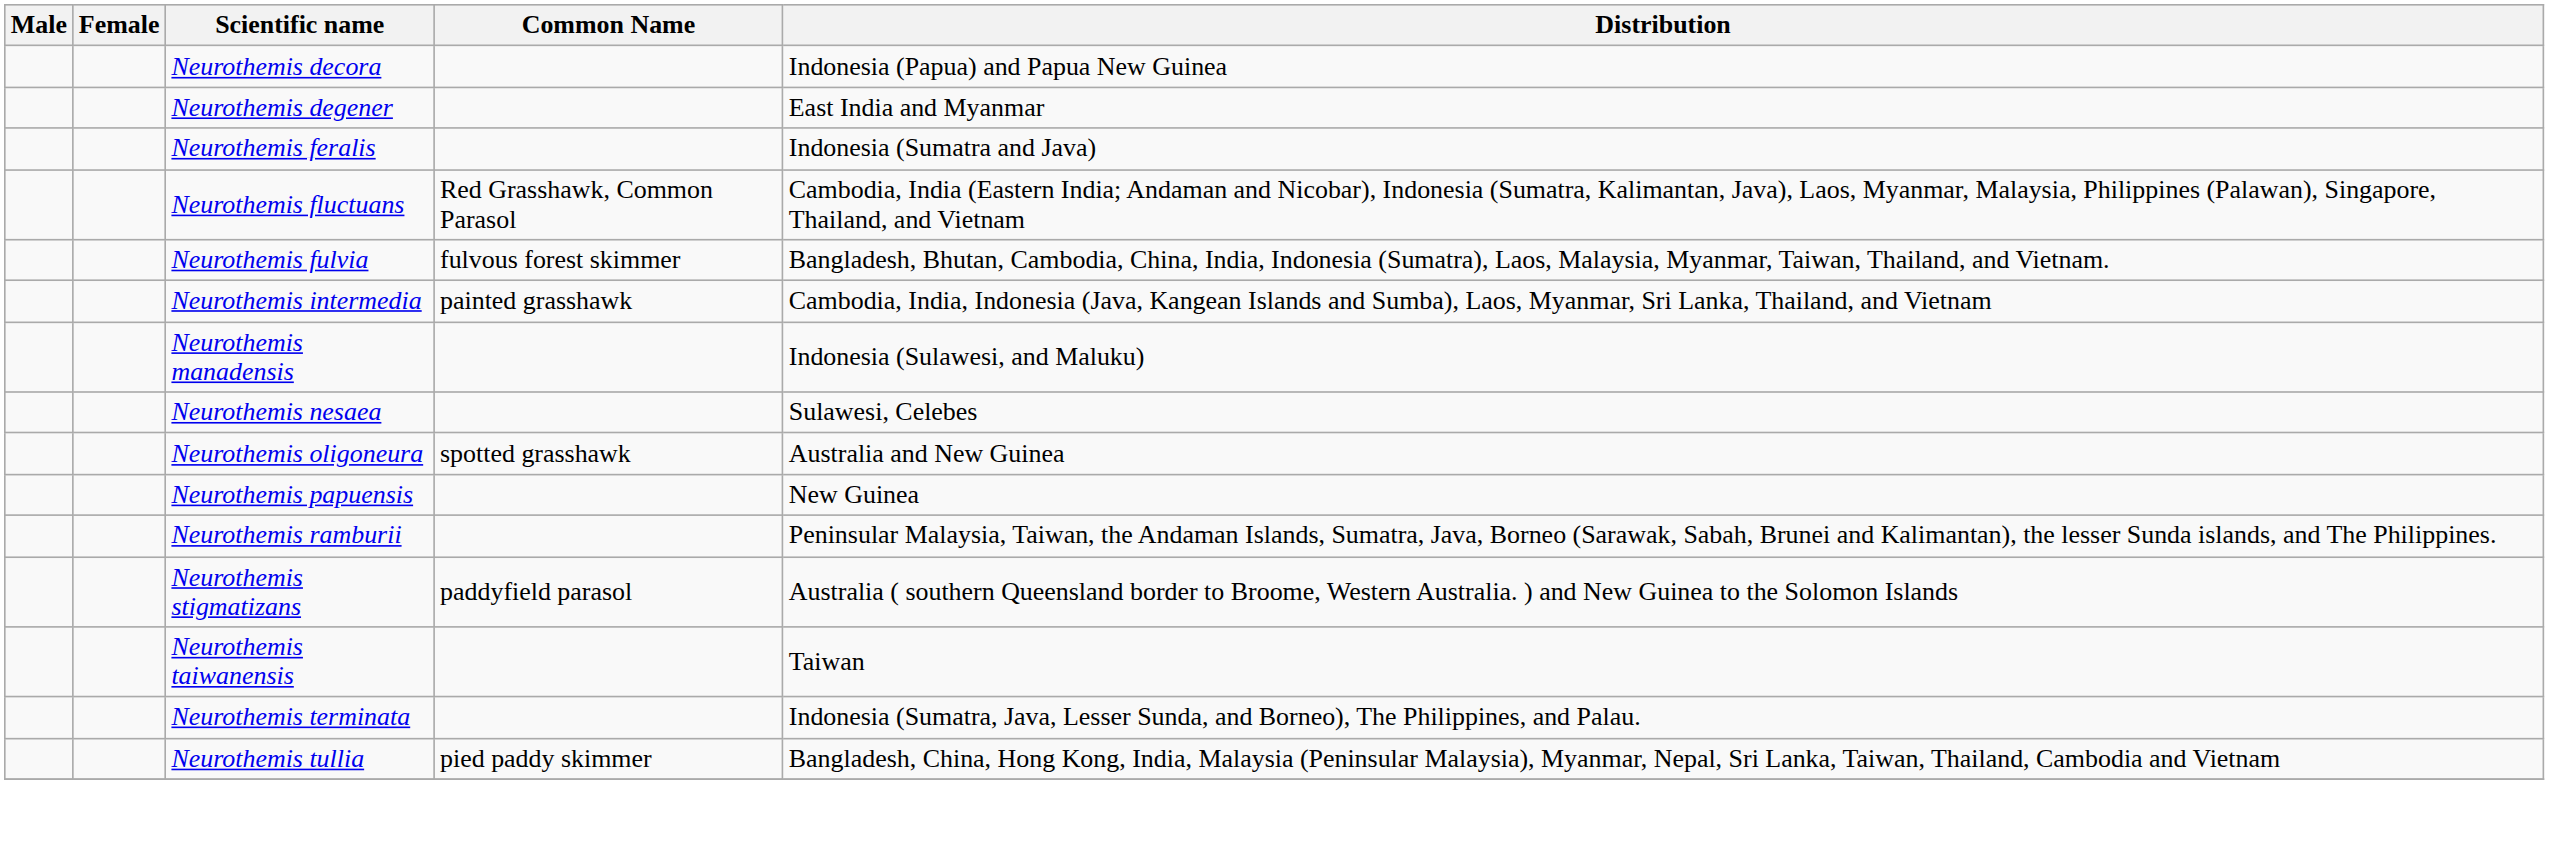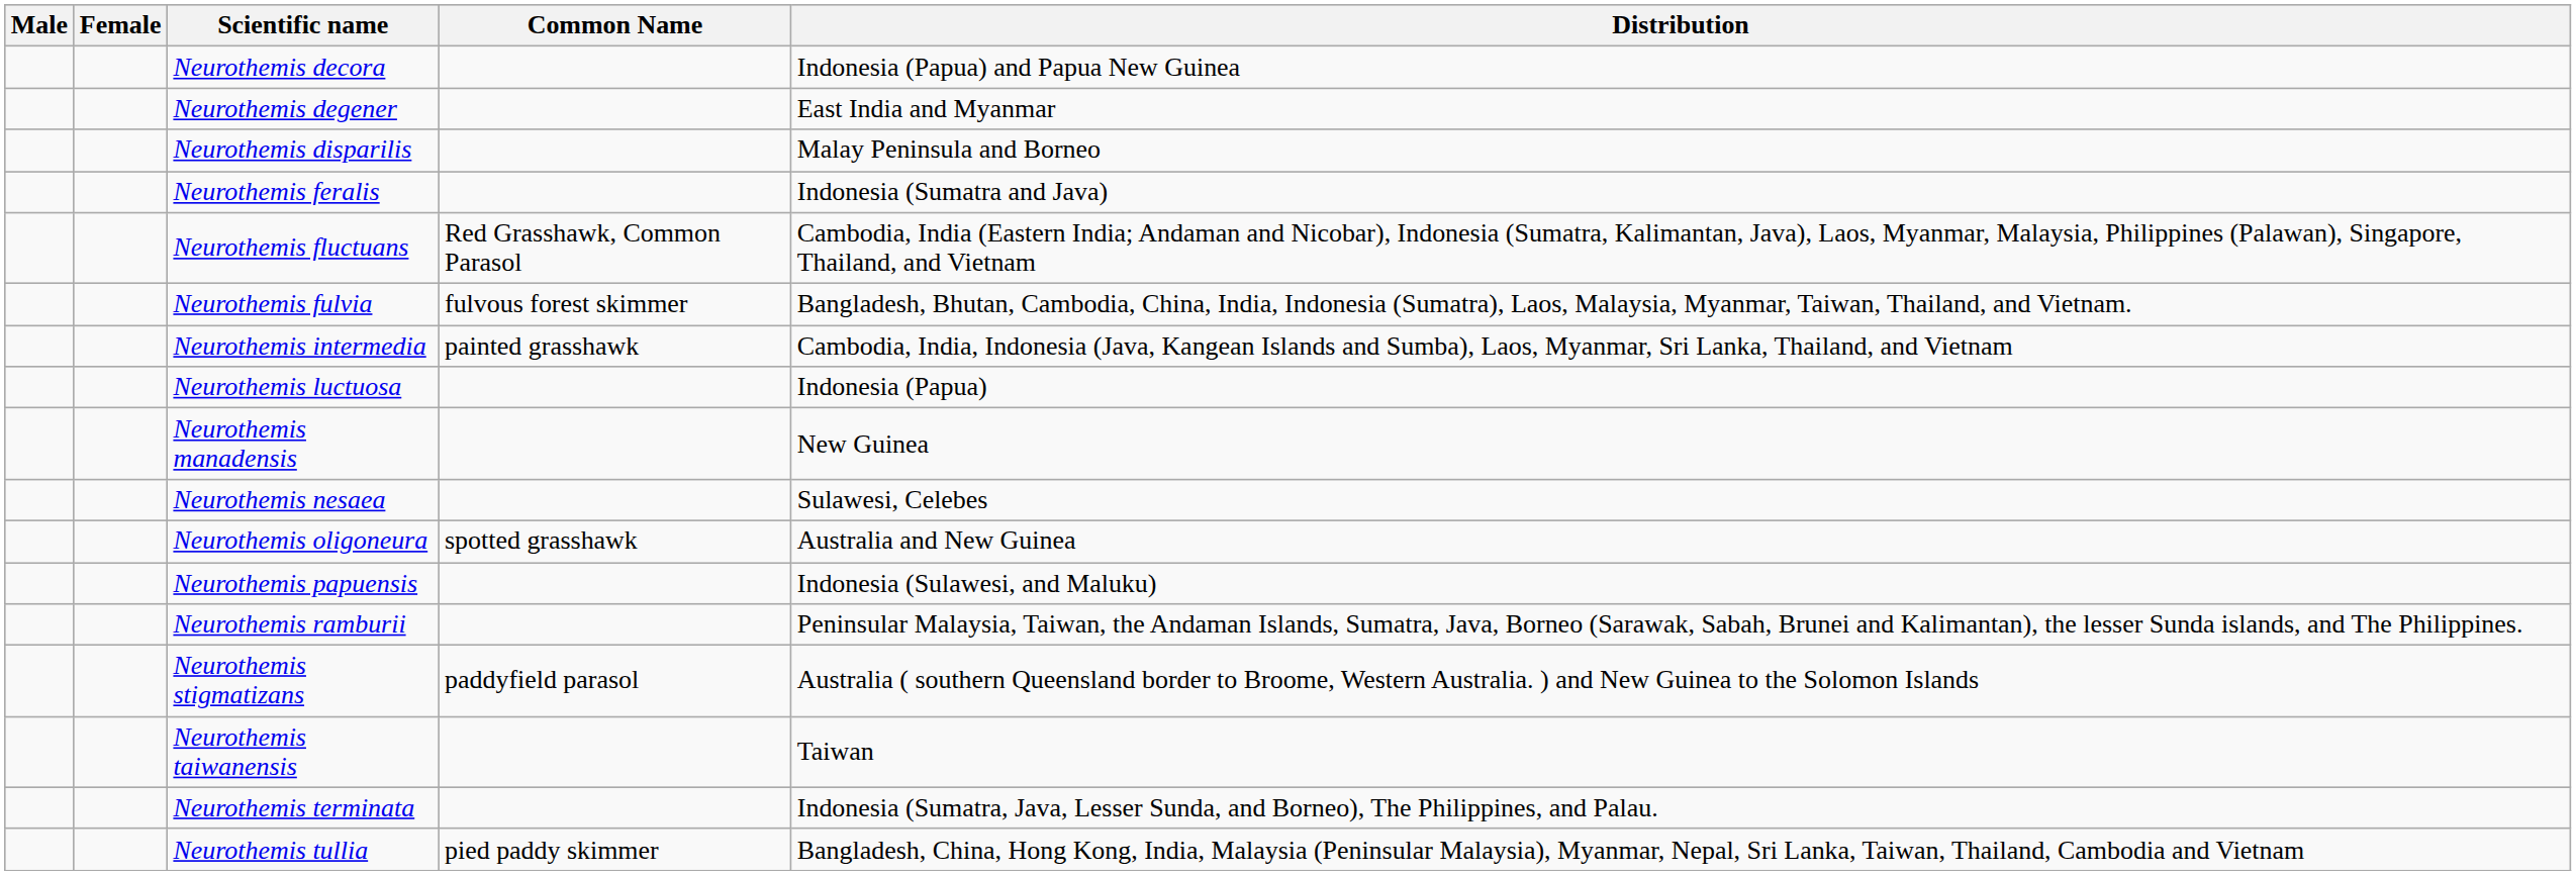 <table class="wikitable">
 <tr>
 <th>Male</th>
 <th>Female</th>
 <th>Scientific name</th>
 <th>Common Name</th>
 <th>Distribution</th>
 </tr>
 <tr>
 <td></td>
 <td></td>
 <td><em><a href='#'>Neurothemis decora</a></em> </td>
 <td></td>
 <td>Indonesia (Papua) and Papua New Guinea</td>
 </tr>
 <tr>
 <td></td>
 <td></td>
 <td><em><a href='#'>Neurothemis degener</a></em> </td>
 <td></td>
 <td>East India and Myanmar</td>
+</tr>
+<tr>
+<td></td>
+<td></td>
+<td><em><a href='#'>Neurothemis disparilis</a></em> </td>
+<td></td>
+<td>Malay Peninsula and Borneo</td>
 </tr>
 <tr>
 <td></td>
 <td></td>
 <td><em><a href='#'>Neurothemis feralis</a></em> </td>
 <td></td>
 <td>Indonesia (Sumatra and Java)</td>
 </tr>
 <tr>
 <td></td>
 <td></td>
 <td><em><a href='#'>Neurothemis fluctuans</a></em> </td>
 <td>Red Grasshawk, Common Parasol</td>
 <td>Cambodia, India (Eastern India; Andaman and Nicobar), Indonesia (Sumatra, Kalimantan, Java), Laos, Myanmar, Malaysia, Philippines (Palawan), Singapore, Thailand, and Vietnam</td>
 </tr>
 <tr>
 <td></td>
 <td></td>
 <td><em><a href='#'>Neurothemis fulvia</a></em> </td>
 <td>fulvous forest skimmer</td>
 <td>Bangladesh, Bhutan, Cambodia, China, India, Indonesia (Sumatra), Laos, Malaysia, Myanmar, Taiwan, Thailand, and Vietnam.</td>
 </tr>
 <tr>
 <td></td>
 <td></td>
 <td><em><a href='#'>Neurothemis intermedia</a></em> </td>
 <td>painted grasshawk</td>
 <td>Cambodia, India, Indonesia (Java, Kangean Islands and Sumba), Laos, Myanmar, Sri Lanka, Thailand, and Vietnam</td>
 </tr>
 <tr>
 <td></td>
 <td></td>
+<td><em><a href='#'>Neurothemis luctuosa</a></em> </td>
+<td></td>
+<td>Indonesia (Papua)</td>
+</tr>
+<tr>
+<td></td>
+<td></td>
 <td><em><a href='#'>Neurothemis manadensis</a></em> </td>
 <td></td>
-<td>Indonesia (Sulawesi, and Maluku)</td>
+<td>New Guinea</td>
 </tr>
 <tr>
 <td></td>
 <td></td>
 <td><em><a href='#'>Neurothemis nesaea</a></em> </td>
 <td></td>
 <td>Sulawesi, Celebes</td>
 </tr>
 <tr>
 <td></td>
 <td></td>
 <td><em><a href='#'>Neurothemis oligoneura</a></em> </td>
 <td>spotted grasshawk</td>
 <td>Australia and New Guinea</td>
 </tr>
 <tr>
 <td></td>
 <td></td>
 <td><em><a href='#'>Neurothemis papuensis</a></em> </td>
 <td></td>
-<td>New Guinea</td>
+<td>Indonesia (Sulawesi, and Maluku)</td>
 </tr>
 <tr>
 <td></td>
 <td></td>
 <td><em><a href='#'>Neurothemis ramburii</a></em> </td>
 <td></td>
 <td>Peninsular Malaysia, Taiwan, the Andaman Islands, Sumatra, Java, Borneo (Sarawak, Sabah, Brunei and Kalimantan), the lesser Sunda islands, and The Philippines.</td>
 </tr>
 <tr>
 <td></td>
 <td></td>
 <td><em><a href='#'>Neurothemis stigmatizans</a></em> </td>
 <td>paddyfield parasol</td>
 <td>Australia ( southern Queensland border to Broome, Western Australia. ) and New Guinea to the Solomon Islands</td>
 </tr>
 <tr>
 <td></td>
 <td></td>
 <td><em><a href='#'>Neurothemis taiwanensis</a></em> </td>
 <td></td>
 <td>Taiwan</td>
 </tr>
 <tr>
 <td></td>
 <td></td>
 <td><em><a href='#'>Neurothemis terminata</a></em> </td>
 <td></td>
 <td>Indonesia (Sumatra, Java, Lesser Sunda, and Borneo), The Philippines, and Palau.</td>
 </tr>
 <tr>
 <td></td>
 <td></td>
 <td><em><a href='#'>Neurothemis tullia</a></em> </td>
 <td>pied paddy skimmer</td>
 <td>Bangladesh, China, Hong Kong, India, Malaysia (Peninsular Malaysia), Myanmar, Nepal, Sri Lanka, Taiwan, Thailand, Cambodia and Vietnam</td>
 </tr>
 <tr>
 </tr>
 </table>
